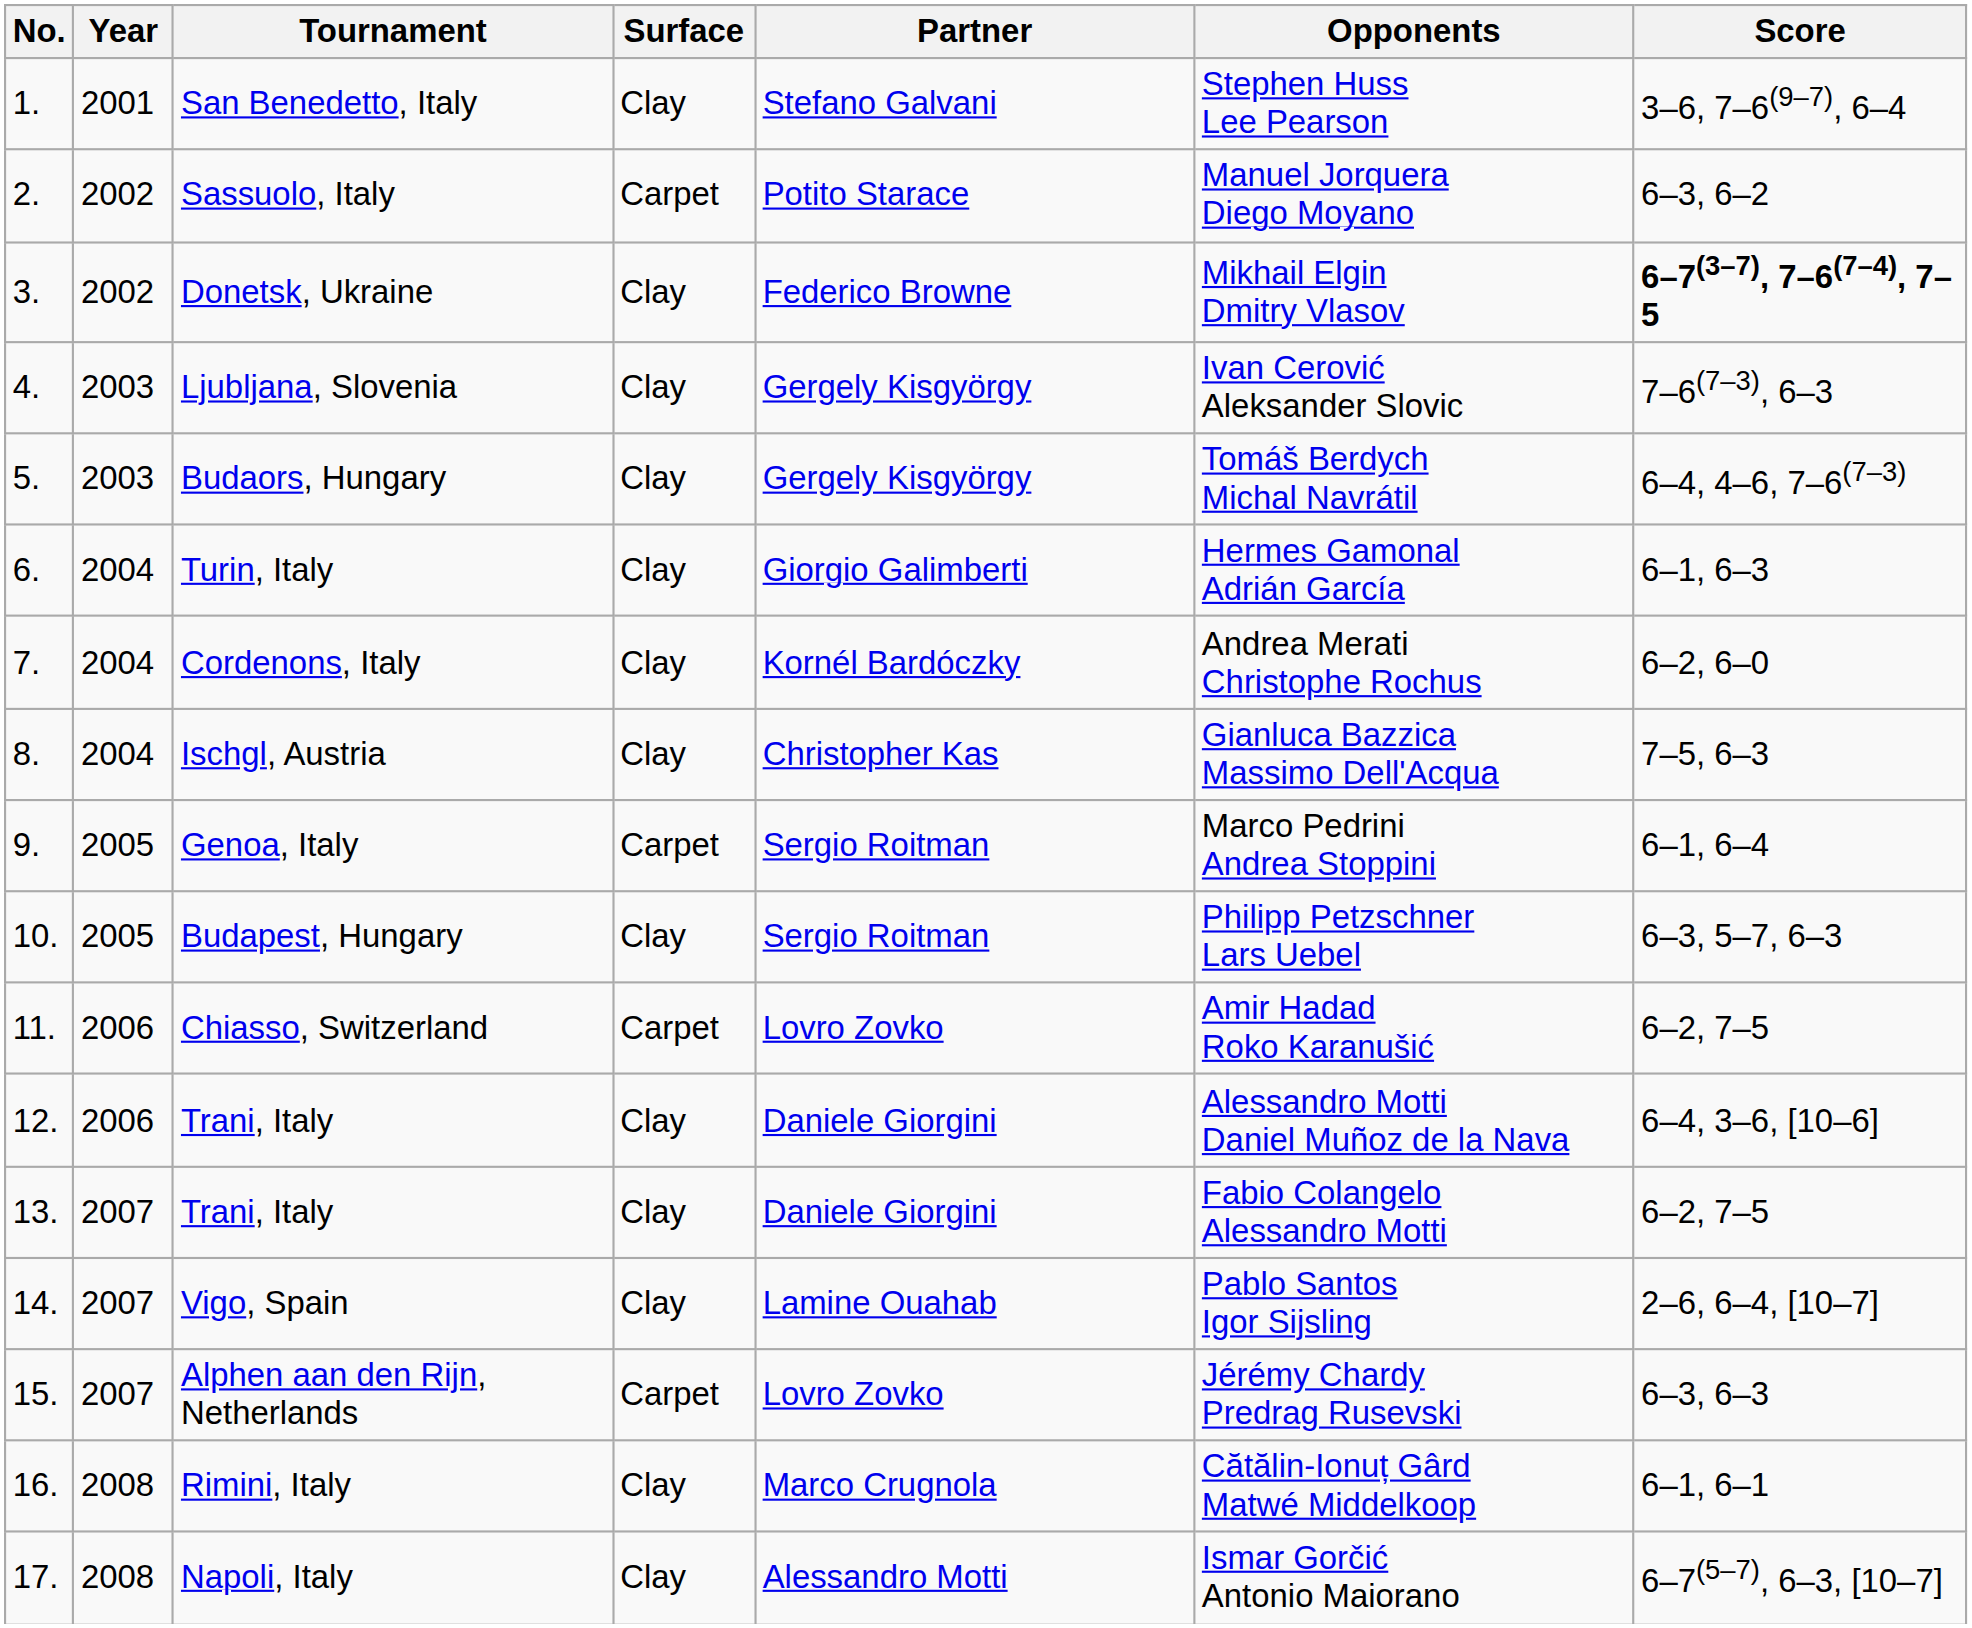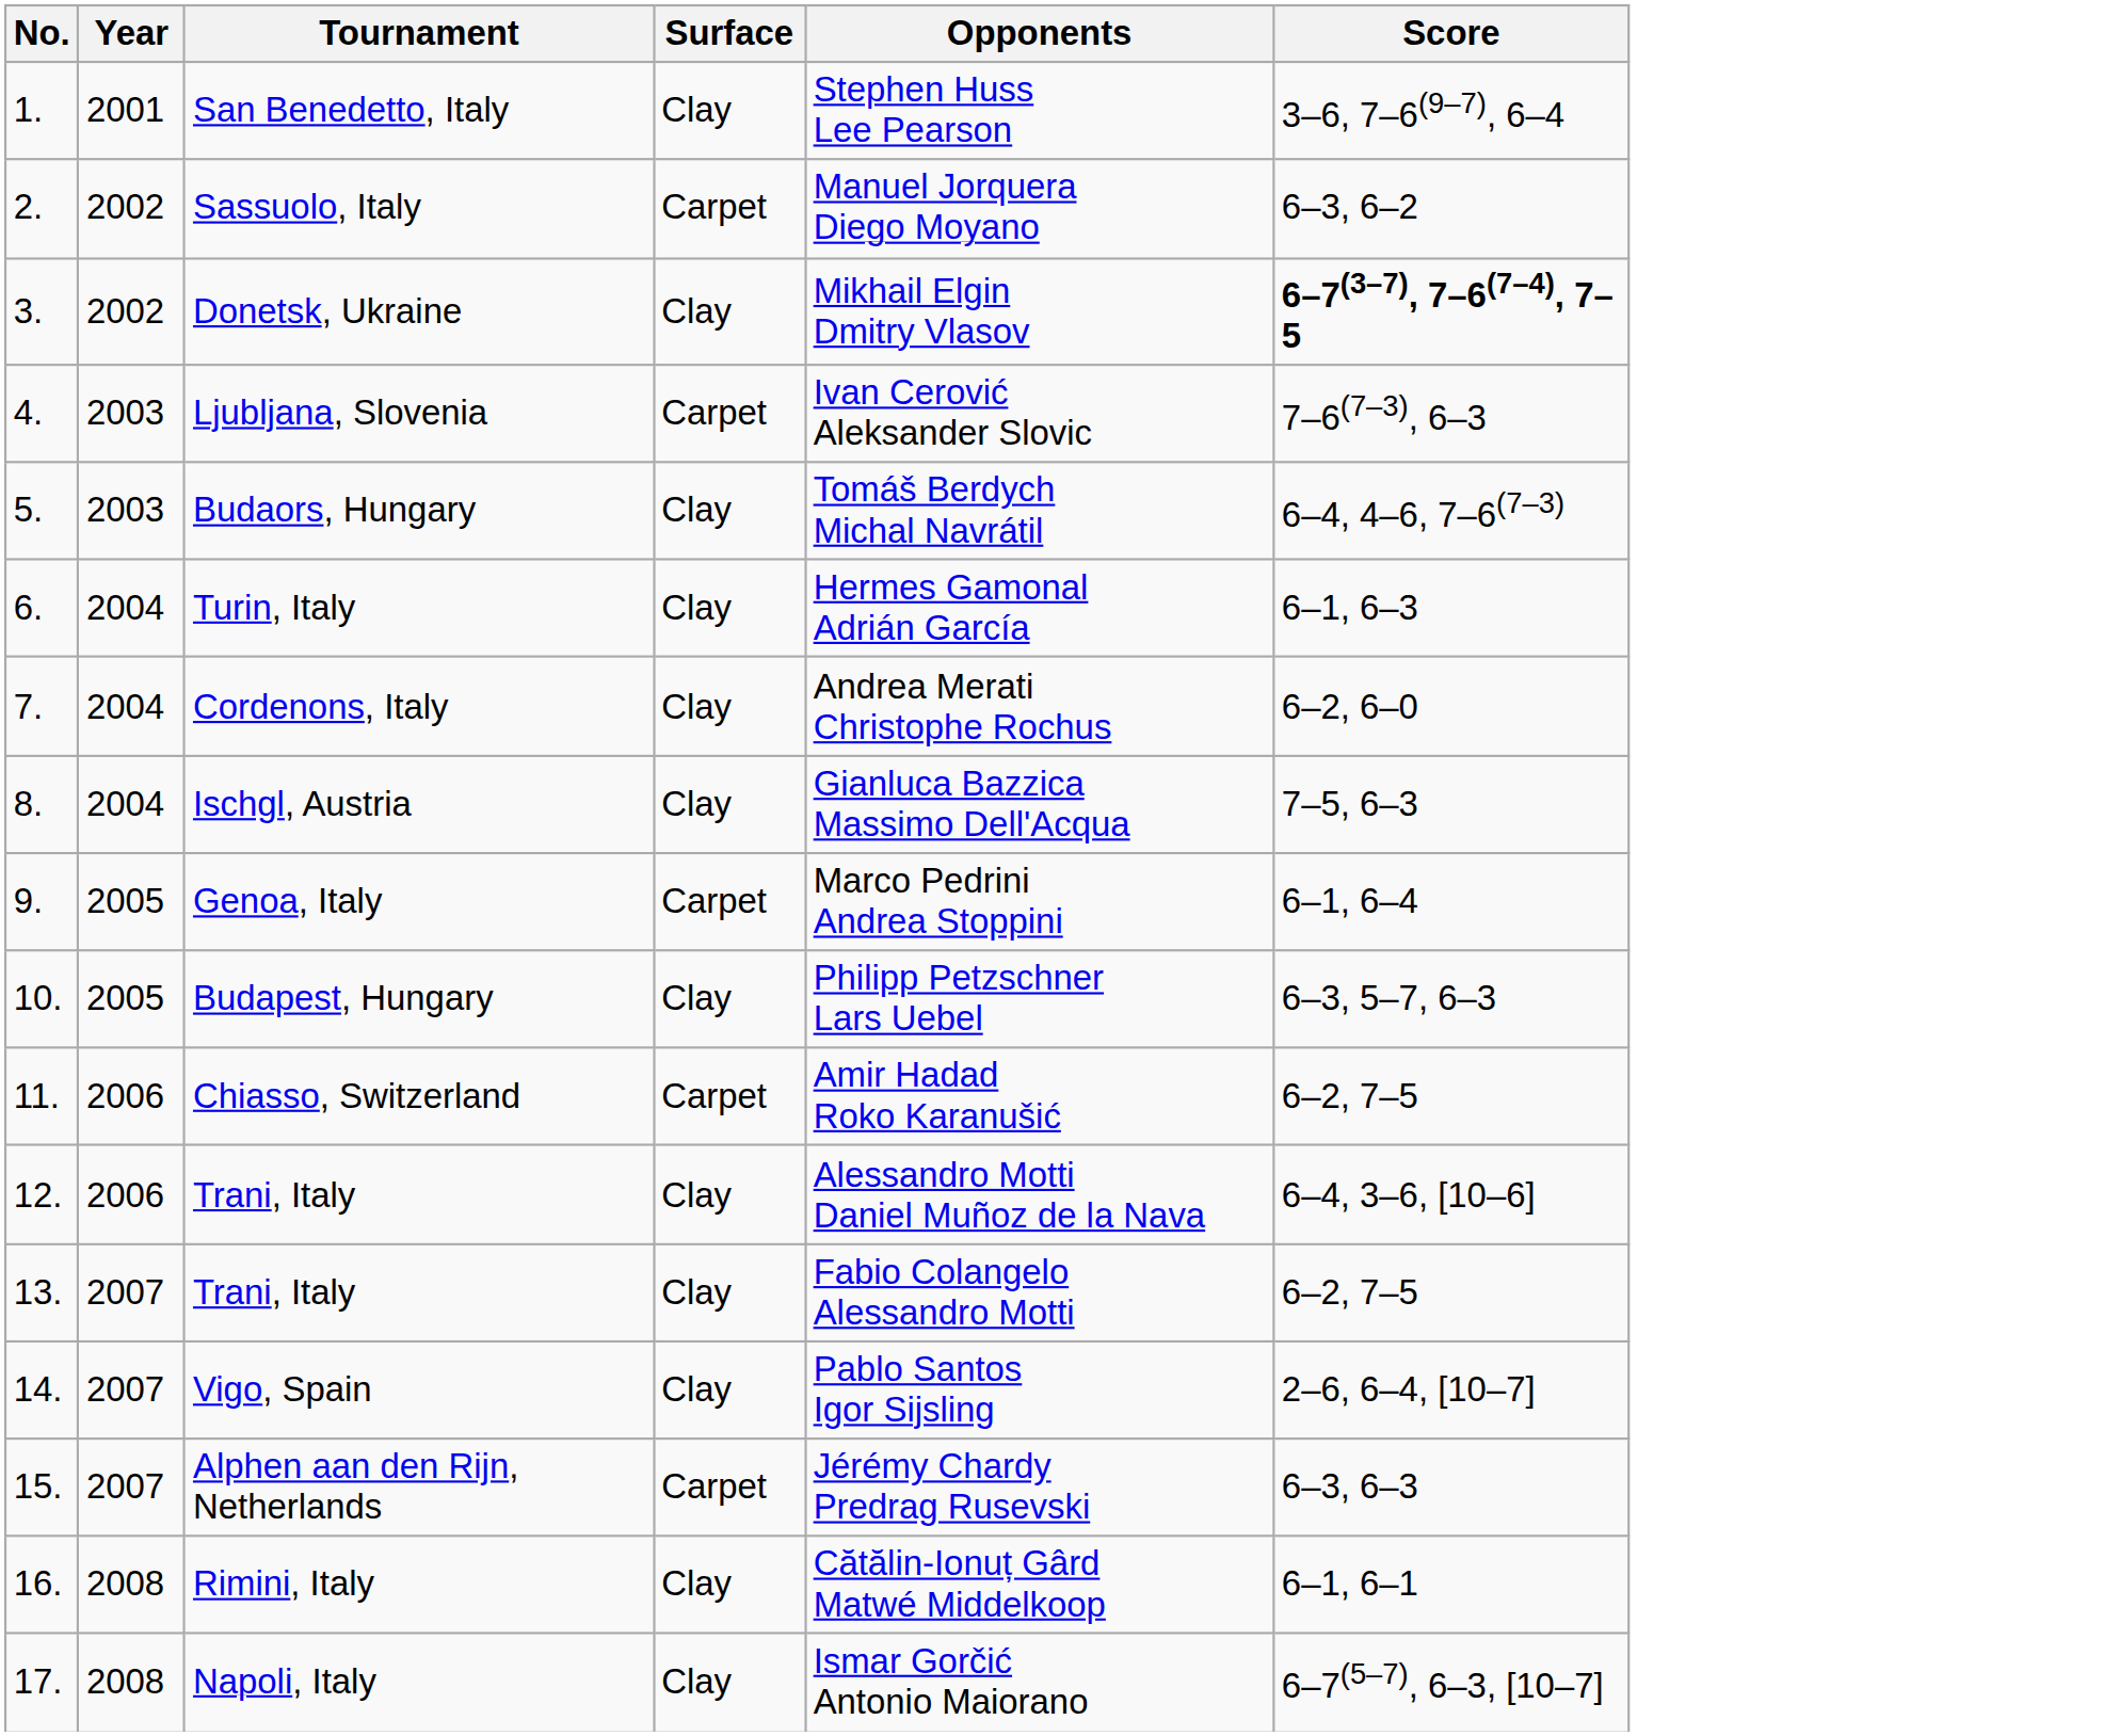 <table class="sortable wikitable" style=font-size:97%>
 <tr>
 <th width=20>No.</th>
 <th width=40>Year</th>
 <th width=200>Tournament</th>
 <th width=60>Surface</th>
-<th width=200>Partner</th>
 <th width=200>Opponents</th>
 <th width=150>Score</th>
 </tr>
 <tr>
 <td>1.</td>
 <td>2001</td>
 <td><a href='#'>San Benedetto</a>, Italy</td>
 <td>Clay</td>
-<td> <a href='#'>Stefano Galvani</a></td>
 <td> <a href='#'>Stephen Huss</a><br> <a href='#'>Lee Pearson</a></td>
 <td>3–6, 7–6<sup>(9–7)</sup>, 6–4</td>
 </tr>
 <tr>
 <td>2.</td>
 <td>2002</td>
 <td><a href='#'>Sassuolo</a>, Italy</td>
 <td>Carpet</td>
-<td> <a href='#'>Potito Starace</a></td>
 <td> <a href='#'>Manuel Jorquera</a><br> <a href='#'>Diego Moyano</a></td>
 <td>6–3, 6–2</td>
 </tr>
 <tr>
 <td>3.</td>
 <td>2002</td>
 <td><a href='#'>Donetsk</a>, Ukraine</td>
 <td>Clay</td>
-<td> <a href='#'>Federico Browne</a></td>
 <td> <a href='#'>Mikhail Elgin</a><br> <a href='#'>Dmitry Vlasov</a></td>
 <td><strong>6–7<sup>(3–7)</sup>, 7–6<sup>(7–4)</sup>, 7–5</strong></td>
 </tr>
 <tr>
 <td>4.</td>
 <td>2003</td>
 <td><a href='#'>Ljubljana</a>, Slovenia</td>
-<td>Clay</td>
-<td> <a href='#'>Gergely Kisgyörgy</a></td>
+<td>Carpet</td>
 <td> <a href='#'>Ivan Cerović</a><br> Aleksander Slovic</td>
 <td>7–6<sup>(7–3)</sup>, 6–3</td>
 </tr>
 <tr>
 <td>5.</td>
 <td>2003</td>
 <td><a href='#'>Budaors</a>, Hungary</td>
 <td>Clay</td>
-<td> <a href='#'>Gergely Kisgyörgy</a></td>
 <td> <a href='#'>Tomáš Berdych</a><br> <a href='#'>Michal Navrátil</a></td>
 <td>6–4, 4–6, 7–6<sup>(7–3)</sup></td>
 </tr>
 <tr>
 <td>6.</td>
 <td>2004</td>
 <td><a href='#'>Turin</a>, Italy</td>
 <td>Clay</td>
-<td> <a href='#'>Giorgio Galimberti</a></td>
 <td> <a href='#'>Hermes Gamonal</a><br> <a href='#'>Adrián García</a></td>
 <td>6–1, 6–3</td>
 </tr>
 <tr>
 <td>7.</td>
 <td>2004</td>
 <td><a href='#'>Cordenons</a>, Italy</td>
 <td>Clay</td>
-<td> <a href='#'>Kornél Bardóczky</a></td>
 <td> Andrea Merati<br> <a href='#'>Christophe Rochus</a></td>
 <td>6–2, 6–0</td>
 </tr>
 <tr>
 <td>8.</td>
 <td>2004</td>
 <td><a href='#'>Ischgl</a>, Austria</td>
 <td>Clay</td>
-<td> <a href='#'>Christopher Kas</a></td>
 <td> <a href='#'>Gianluca Bazzica</a><br> <a href='#'>Massimo Dell'Acqua</a></td>
 <td>7–5, 6–3</td>
 </tr>
 <tr>
 <td>9.</td>
 <td>2005</td>
 <td><a href='#'>Genoa</a>, Italy</td>
 <td>Carpet</td>
-<td> <a href='#'>Sergio Roitman</a></td>
 <td> Marco Pedrini<br> <a href='#'>Andrea Stoppini</a></td>
 <td>6–1, 6–4</td>
 </tr>
 <tr>
 <td>10.</td>
 <td>2005</td>
 <td><a href='#'>Budapest</a>, Hungary</td>
 <td>Clay</td>
-<td> <a href='#'>Sergio Roitman</a></td>
 <td> <a href='#'>Philipp Petzschner</a><br> <a href='#'>Lars Uebel</a></td>
 <td>6–3, 5–7, 6–3</td>
 </tr>
 <tr>
 <td>11.</td>
 <td>2006</td>
 <td><a href='#'>Chiasso</a>, Switzerland</td>
 <td>Carpet</td>
-<td> <a href='#'>Lovro Zovko</a></td>
 <td> <a href='#'>Amir Hadad</a><br> <a href='#'>Roko Karanušić</a></td>
 <td>6–2, 7–5</td>
 </tr>
 <tr>
 <td>12.</td>
 <td>2006</td>
 <td><a href='#'>Trani</a>, Italy</td>
 <td>Clay</td>
-<td> <a href='#'>Daniele Giorgini</a></td>
 <td> <a href='#'>Alessandro Motti</a><br> <a href='#'>Daniel Muñoz de la Nava</a></td>
 <td>6–4, 3–6, [10–6]</td>
 </tr>
 <tr>
 <td>13.</td>
 <td>2007</td>
 <td><a href='#'>Trani</a>, Italy</td>
 <td>Clay</td>
-<td> <a href='#'>Daniele Giorgini</a></td>
 <td> <a href='#'>Fabio Colangelo</a><br> <a href='#'>Alessandro Motti</a></td>
 <td>6–2, 7–5</td>
 </tr>
 <tr>
 <td>14.</td>
 <td>2007</td>
 <td><a href='#'>Vigo</a>, Spain</td>
 <td>Clay</td>
-<td> <a href='#'>Lamine Ouahab</a></td>
 <td> <a href='#'>Pablo Santos</a><br> <a href='#'>Igor Sijsling</a></td>
 <td>2–6, 6–4, [10–7]</td>
 </tr>
 <tr>
 <td>15.</td>
 <td>2007</td>
 <td><a href='#'>Alphen aan den Rijn</a>, Netherlands</td>
 <td>Carpet</td>
-<td> <a href='#'>Lovro Zovko</a></td>
 <td> <a href='#'>Jérémy Chardy</a><br> <a href='#'>Predrag Rusevski</a></td>
 <td>6–3, 6–3</td>
 </tr>
 <tr>
 <td>16.</td>
 <td>2008</td>
 <td><a href='#'>Rimini</a>, Italy</td>
 <td>Clay</td>
-<td> <a href='#'>Marco Crugnola</a></td>
 <td> <a href='#'>Cătălin-Ionuț Gârd</a><br> <a href='#'>Matwé Middelkoop</a></td>
 <td>6–1, 6–1</td>
 </tr>
 <tr>
 <td>17.</td>
 <td>2008</td>
 <td><a href='#'>Napoli</a>, Italy</td>
 <td>Clay</td>
-<td> <a href='#'>Alessandro Motti</a></td>
 <td> <a href='#'>Ismar Gorčić</a><br> Antonio Maiorano</td>
 <td>6–7<sup>(5–7)</sup>, 6–3, [10–7]</td>
 </tr>
 </table>
